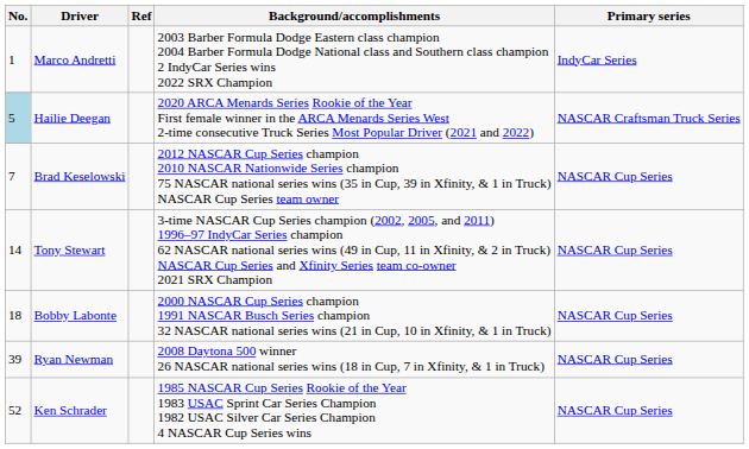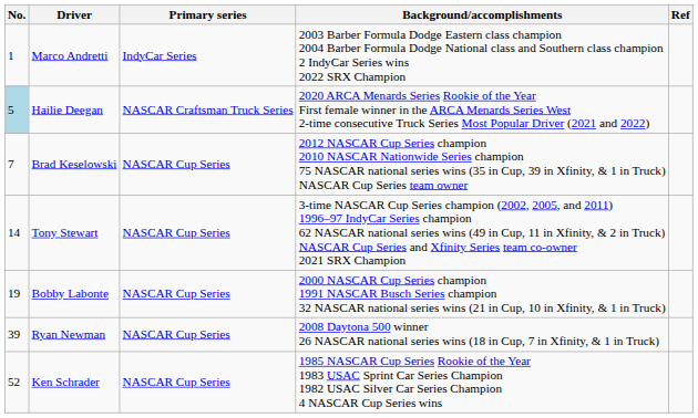 <table class="wikitable">
 <tr>
 <th>No.</th>
 <th>Driver</th>
+<th>Primary series</th>
+<th>Background/accomplishments</th>
 <th>Ref</th>
-<th>Background/accomplishments</th>
-<th>Primary series</th>
 </tr>
 <tr>
 <td>1</td>
 <td> <a href='#'>Marco Andretti</a></td>
+<td><a href='#'>IndyCar Series</a></td>
+<td>2003 Barber Formula Dodge Eastern class champion <br> 2004 Barber Formula Dodge National class and Southern class champion <br> 2 IndyCar Series wins <br> 2022 SRX Champion</td>
 <td></td>
-<td>2003 Barber Formula Dodge Eastern class champion <br> 2004 Barber Formula Dodge National class and Southern class champion <br> 2 IndyCar Series wins <br> 2022 SRX Champion</td>
-<td><a href='#'>IndyCar Series</a></td>
 </tr>
 <tr>
 <td style="background: lightblue;">5</td>
 <td> <a href='#'>Hailie Deegan</a></td>
+<td><a href='#'>NASCAR Craftsman Truck Series</a></td>
+<td><a href='#'>2020 ARCA Menards Series</a> <a href='#'>Rookie of the Year</a> <br> First female winner in the <a href='#'>ARCA Menards Series West</a> <br> 2-time consecutive Truck Series <a href='#'>Most Popular Driver</a> (<a href='#'>2021</a> and <a href='#'>2022</a>)</td>
 <td></td>
-<td><a href='#'>2020 ARCA Menards Series</a> <a href='#'>Rookie of the Year</a> <br> First female winner in the <a href='#'>ARCA Menards Series West</a> <br> 2-time consecutive Truck Series <a href='#'>Most Popular Driver</a> (<a href='#'>2021</a> and <a href='#'>2022</a>)</td>
-<td><a href='#'>NASCAR Craftsman Truck Series</a></td>
 </tr>
 <tr>
 <td>7</td>
 <td> <a href='#'>Brad Keselowski</a></td>
+<td><a href='#'>NASCAR Cup Series</a></td>
+<td><a href='#'>2012 NASCAR Cup Series</a> champion <br> <a href='#'>2010 NASCAR Nationwide Series</a> champion <br> 75 NASCAR national series wins (35 in Cup, 39 in Xfinity, & 1 in Truck) <br> NASCAR Cup Series <a href='#'>team owner</a></td>
 <td></td>
-<td><a href='#'>2012 NASCAR Cup Series</a> champion <br> <a href='#'>2010 NASCAR Nationwide Series</a> champion <br> 75 NASCAR national series wins (35 in Cup, 39 in Xfinity, & 1 in Truck) <br> NASCAR Cup Series <a href='#'>team owner</a></td>
-<td><a href='#'>NASCAR Cup Series</a></td>
 </tr>
 <tr>
 <td>14</td>
 <td> <a href='#'>Tony Stewart</a></td>
+<td><a href='#'>NASCAR Cup Series</a></td>
+<td>3-time NASCAR Cup Series champion (<a href='#'>2002</a>, <a href='#'>2005</a>, and <a href='#'>2011</a>) <br> <a href='#'>1996–97 IndyCar Series</a> champion <br> 62 NASCAR national series wins (49 in Cup, 11 in Xfinity, & 2 in Truck) <br> <a href='#'>NASCAR Cup Series</a> and <a href='#'>Xfinity Series</a> <a href='#'>team co-owner</a> <br> 2021 SRX Champion</td>
 <td></td>
-<td>3-time NASCAR Cup Series champion (<a href='#'>2002</a>, <a href='#'>2005</a>, and <a href='#'>2011</a>) <br> <a href='#'>1996–97 IndyCar Series</a> champion <br> 62 NASCAR national series wins (49 in Cup, 11 in Xfinity, & 2 in Truck) <br> <a href='#'>NASCAR Cup Series</a> and <a href='#'>Xfinity Series</a> <a href='#'>team co-owner</a> <br> 2021 SRX Champion</td>
-<td><a href='#'>NASCAR Cup Series</a></td>
 </tr>
 <tr>
-<td>18</td>
+<td>19</td>
 <td> <a href='#'>Bobby Labonte</a></td>
+<td><a href='#'>NASCAR Cup Series</a></td>
+<td><a href='#'>2000 NASCAR Cup Series</a> champion <br> <a href='#'>1991 NASCAR Busch Series</a> champion <br> 32 NASCAR national series wins (21 in Cup, 10 in Xfinity, & 1 in Truck)</td>
 <td></td>
-<td><a href='#'>2000 NASCAR Cup Series</a> champion <br> <a href='#'>1991 NASCAR Busch Series</a> champion <br> 32 NASCAR national series wins (21 in Cup, 10 in Xfinity, & 1 in Truck)</td>
-<td><a href='#'>NASCAR Cup Series</a></td>
 </tr>
 <tr>
 <td>39</td>
 <td> <a href='#'>Ryan Newman</a></td>
+<td><a href='#'>NASCAR Cup Series</a></td>
+<td><a href='#'>2008 Daytona 500</a> winner <br> 26 NASCAR national series wins (18 in Cup, 7 in Xfinity, & 1 in Truck)</td>
 <td></td>
-<td><a href='#'>2008 Daytona 500</a> winner <br> 26 NASCAR national series wins (18 in Cup, 7 in Xfinity, & 1 in Truck)</td>
-<td><a href='#'>NASCAR Cup Series</a></td>
 </tr>
 <tr>
 <td>52</td>
 <td> <a href='#'>Ken Schrader</a></td>
+<td><a href='#'>NASCAR Cup Series</a></td>
+<td><a href='#'>1985 NASCAR Cup Series</a> <a href='#'>Rookie of the Year</a> <br> 1983 <a href='#'>USAC</a> Sprint Car Series Champion <br> 1982 USAC Silver Car Series Champion <br> 4 NASCAR Cup Series wins</td>
 <td></td>
-<td><a href='#'>1985 NASCAR Cup Series</a> <a href='#'>Rookie of the Year</a> <br> 1983 <a href='#'>USAC</a> Sprint Car Series Champion <br> 1982 USAC Silver Car Series Champion <br> 4 NASCAR Cup Series wins</td>
-<td><a href='#'>NASCAR Cup Series</a></td>
 </tr>
 </table>
